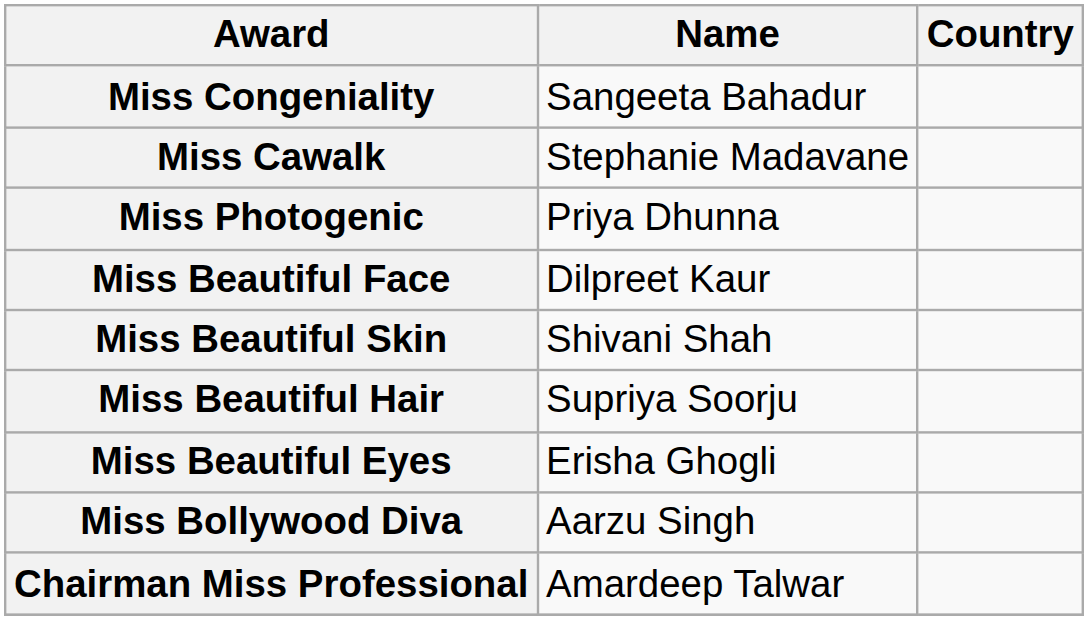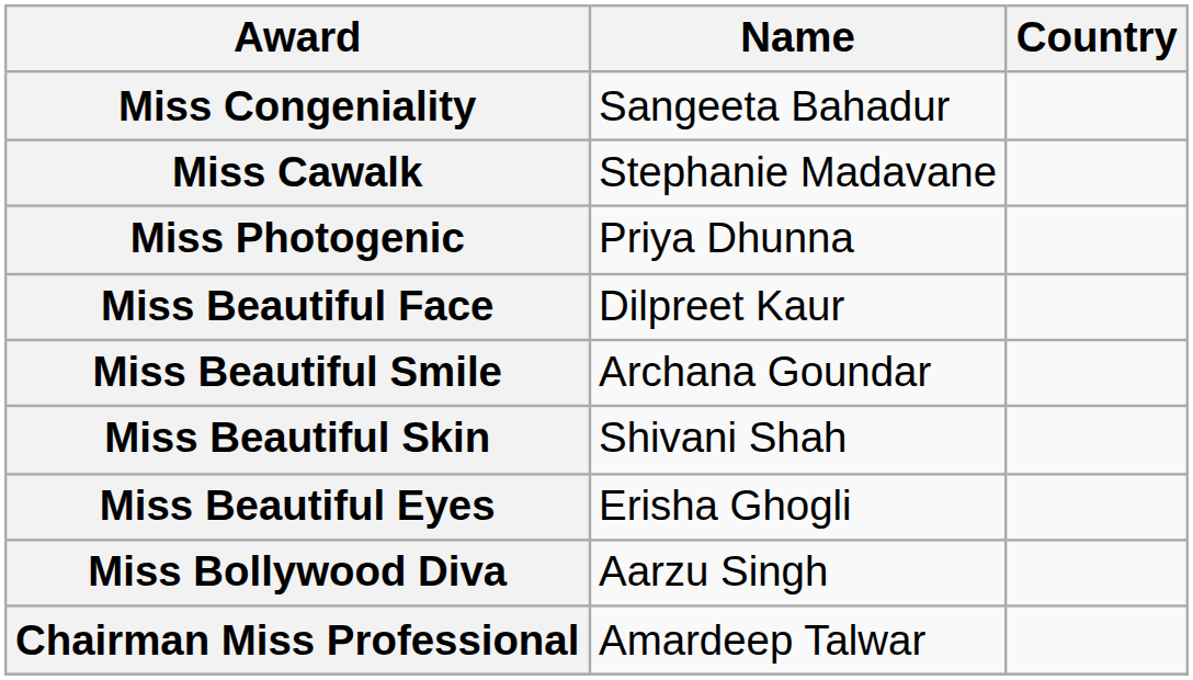 <table class="wikitable">
 <tr>
 <th>Award</th>
 <th>Name</th>
 <th>Country</th>
 </tr>
 <tr>
 <th>Miss Congeniality</th>
 <td>Sangeeta Bahadur</td>
 <td></td>
 </tr>
 <tr>
 <th>Miss Cawalk</th>
 <td>Stephanie Madavane</td>
 <td></td>
 </tr>
 <tr>
 <th>Miss Photogenic</th>
 <td>Priya Dhunna</td>
 <td></td>
 </tr>
 <tr>
 <th>Miss Beautiful Face</th>
 <td>Dilpreet Kaur</td>
 <td></td>
 </tr>
 <tr>
-<th>Miss Beautiful Skin</th>
-<td>Shivani Shah</td>
+<th>Miss Beautiful Smile</th>
+<td>Archana Goundar</td>
 <td></td>
 </tr>
 <tr>
-<th>Miss Beautiful Hair</th>
-<td>Supriya Soorju</td>
+<th>Miss Beautiful Skin</th>
+<td>Shivani Shah</td>
 <td></td>
 </tr>
 <tr>
 <th>Miss Beautiful Eyes</th>
 <td>Erisha Ghogli</td>
 <td></td>
 </tr>
 <tr>
 <th>Miss Bollywood Diva</th>
 <td>Aarzu Singh</td>
 <td></td>
 </tr>
 <tr>
 <th>Chairman Miss Professional</th>
 <td>Amardeep Talwar</td>
 <td></td>
 </tr>
 <tr>
 </tr>
 </table>
